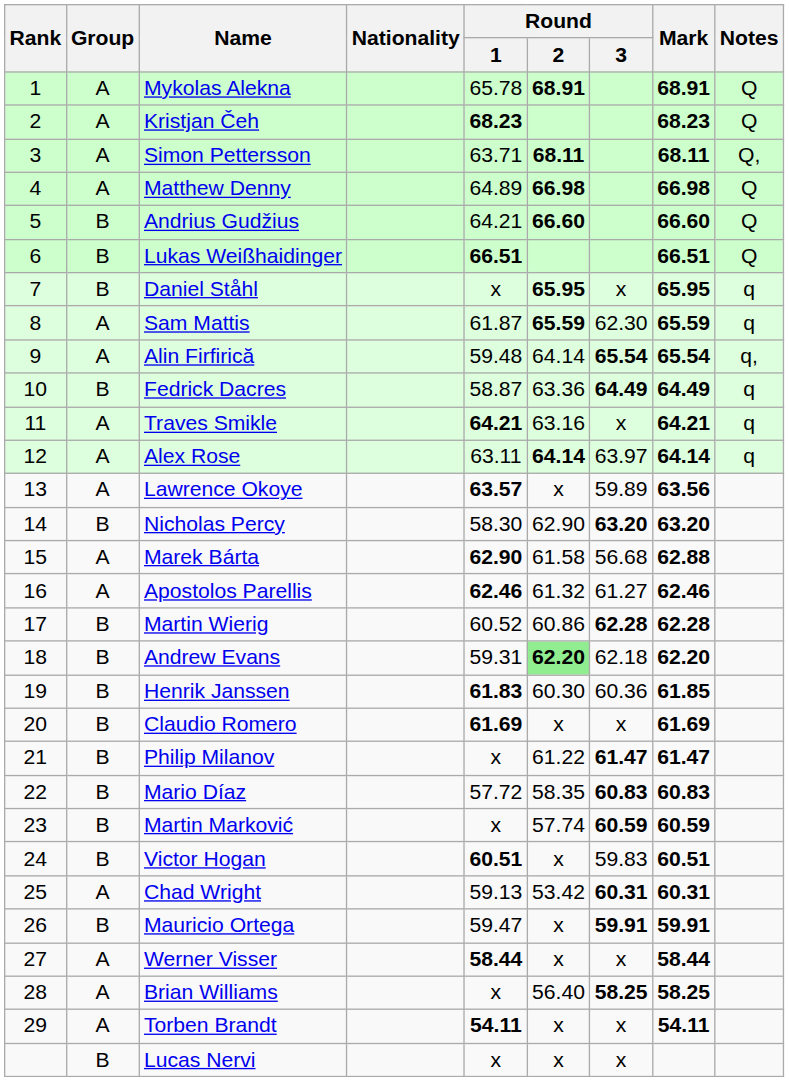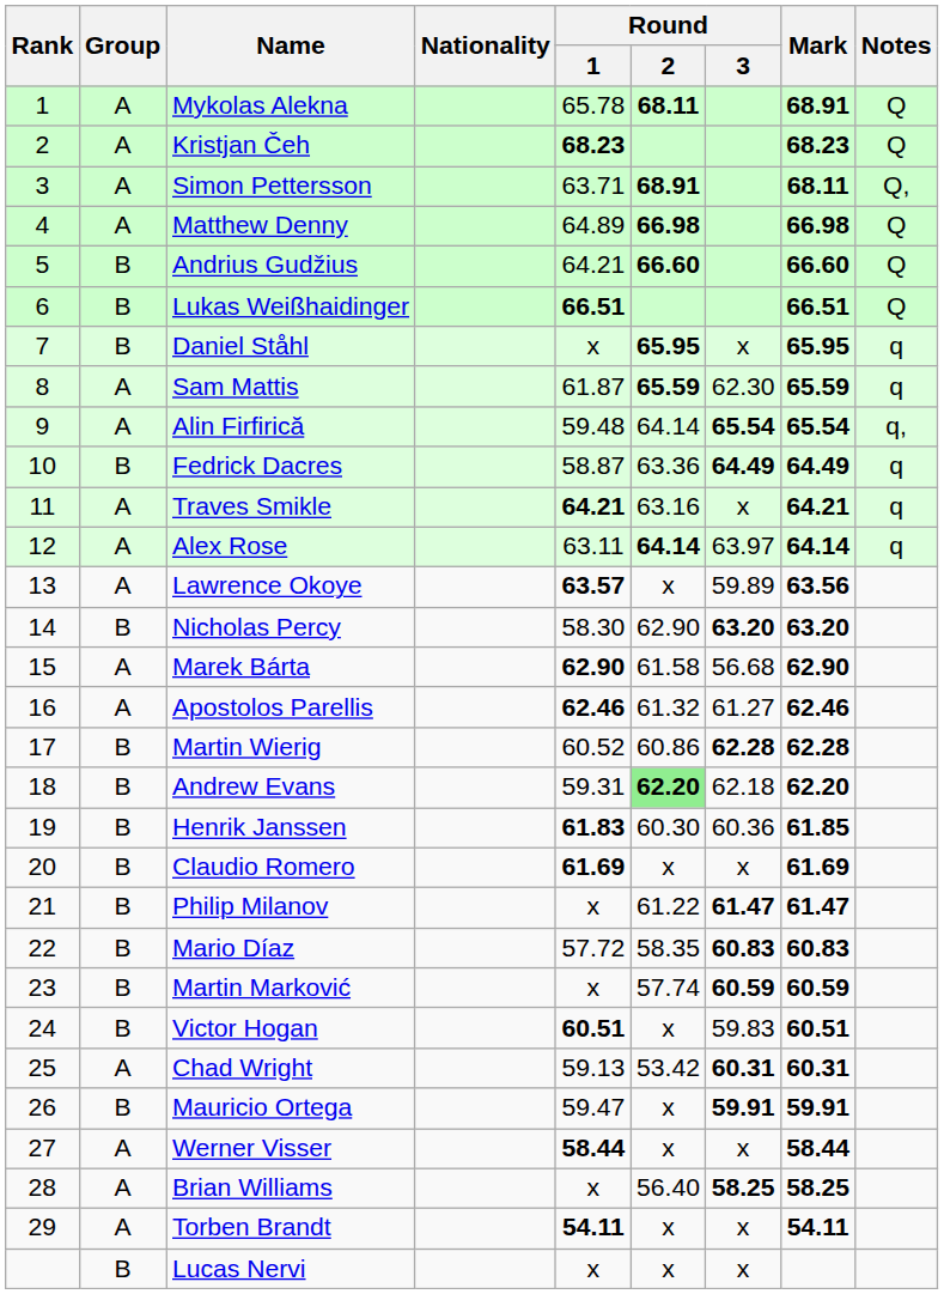 <table class="wikitable sortable" style="text-align:center">
 <tr>
 <th rowspan=2>Rank</th>
 <th rowspan=2>Group</th>
 <th rowspan=2>Name</th>
 <th rowspan=2>Nationality</th>
 <th colspan=3>Round</th>
 <th rowspan=2>Mark</th>
 <th rowspan=2>Notes</th>
 </tr>
 <tr>
 <th>1</th>
 <th>2</th>
 <th>3</th>
 </tr>
 <tr bgcolor=ccffcc>
 <td>1</td>
 <td>A</td>
 <td align=left><a href='#'>Mykolas Alekna</a></td>
 <td align=left></td>
 <td>65.78</td>
-<td><strong>68.91</strong></td>
+<td><strong>68.11</strong></td>
 <td></td>
 <td><strong>68.91</strong></td>
 <td>Q</td>
 </tr>
 <tr bgcolor=ccffcc>
 <td>2</td>
 <td>A</td>
 <td align=left><a href='#'>Kristjan Čeh</a></td>
 <td align=left></td>
 <td><strong>68.23</strong></td>
 <td></td>
 <td></td>
 <td><strong>68.23</strong></td>
 <td>Q</td>
 </tr>
 <tr bgcolor=ccffcc>
 <td>3</td>
 <td>A</td>
 <td align=left><a href='#'>Simon Pettersson</a></td>
 <td align=left></td>
 <td>63.71</td>
-<td><strong>68.11</strong></td>
+<td><strong>68.91</strong></td>
 <td></td>
 <td><strong>68.11</strong></td>
 <td>Q, </td>
 </tr>
 <tr bgcolor=ccffcc>
 <td>4</td>
 <td>A</td>
 <td align=left><a href='#'>Matthew Denny</a></td>
 <td align=left></td>
 <td>64.89</td>
 <td><strong>66.98</strong></td>
 <td></td>
 <td><strong>66.98</strong></td>
 <td>Q</td>
 </tr>
 <tr bgcolor=ccffcc>
 <td>5</td>
 <td>B</td>
 <td align=left><a href='#'>Andrius Gudžius</a></td>
 <td align=left></td>
 <td>64.21</td>
 <td><strong>66.60</strong></td>
 <td></td>
 <td><strong>66.60</strong></td>
 <td>Q</td>
 </tr>
 <tr bgcolor=ccffcc>
 <td>6</td>
 <td>B</td>
 <td align=left><a href='#'>Lukas Weißhaidinger</a></td>
 <td align=left></td>
 <td><strong>66.51</strong></td>
 <td></td>
 <td></td>
 <td><strong>66.51</strong></td>
 <td>Q</td>
 </tr>
 <tr bgcolor=ddffdd>
 <td>7</td>
 <td>B</td>
 <td align=left><a href='#'>Daniel Ståhl</a></td>
 <td align=left></td>
 <td>x</td>
 <td><strong>65.95</strong></td>
 <td>x</td>
 <td><strong>65.95</strong></td>
 <td>q</td>
 </tr>
 <tr bgcolor=ddffdd>
 <td>8</td>
 <td>A</td>
 <td align=left><a href='#'>Sam Mattis</a></td>
 <td align=left></td>
 <td>61.87</td>
 <td><strong>65.59</strong></td>
 <td>62.30</td>
 <td><strong>65.59</strong></td>
 <td>q</td>
 </tr>
 <tr bgcolor=ddffdd>
 <td>9</td>
 <td>A</td>
 <td align=left><a href='#'>Alin Firfirică</a></td>
 <td align=left></td>
 <td>59.48</td>
 <td>64.14</td>
 <td><strong>65.54</strong></td>
 <td><strong>65.54</strong></td>
 <td>q, </td>
 </tr>
 <tr bgcolor=ddffdd>
 <td>10</td>
 <td>B</td>
 <td align=left><a href='#'>Fedrick Dacres</a></td>
 <td align=left></td>
 <td>58.87</td>
 <td>63.36</td>
 <td><strong>64.49</strong></td>
 <td><strong>64.49</strong></td>
 <td>q</td>
 </tr>
 <tr bgcolor=ddffdd>
 <td>11</td>
 <td>A</td>
 <td align=left><a href='#'>Traves Smikle</a></td>
 <td align=left></td>
 <td><strong>64.21</strong></td>
 <td>63.16</td>
 <td>x</td>
 <td><strong>64.21</strong></td>
 <td>q</td>
 </tr>
 <tr bgcolor=ddffdd>
 <td>12</td>
 <td>A</td>
 <td align=left><a href='#'>Alex Rose</a></td>
 <td align=left></td>
 <td>63.11</td>
 <td><strong>64.14</strong></td>
 <td>63.97</td>
 <td><strong>64.14</strong></td>
 <td>q</td>
 </tr>
 <tr>
 <td>13</td>
 <td>A</td>
 <td align=left><a href='#'>Lawrence Okoye</a></td>
 <td align=left></td>
 <td><strong>63.57</strong></td>
 <td>x</td>
 <td>59.89</td>
 <td><strong>63.56</strong></td>
 <td></td>
 </tr>
 <tr>
 <td>14</td>
 <td>B</td>
 <td align=left><a href='#'>Nicholas Percy</a></td>
 <td align=left></td>
 <td>58.30</td>
 <td>62.90</td>
 <td><strong>63.20</strong></td>
 <td><strong>63.20</strong></td>
 <td></td>
 </tr>
 <tr>
 <td>15</td>
 <td>A</td>
 <td align=left><a href='#'>Marek Bárta</a></td>
 <td align=left></td>
 <td><strong>62.90</strong></td>
 <td>61.58</td>
 <td>56.68</td>
-<td><strong>62.88</strong></td>
+<td><strong>62.90</strong></td>
 <td></td>
 </tr>
 <tr>
 <td>16</td>
 <td>A</td>
 <td align=left><a href='#'>Apostolos Parellis</a></td>
 <td align=left></td>
 <td><strong>62.46</strong></td>
 <td>61.32</td>
 <td>61.27</td>
 <td><strong>62.46</strong></td>
 <td></td>
 </tr>
 <tr>
 <td>17</td>
 <td>B</td>
 <td align=left><a href='#'>Martin Wierig</a></td>
 <td align=left></td>
 <td>60.52</td>
 <td>60.86</td>
 <td><strong>62.28</strong></td>
 <td><strong>62.28</strong></td>
 <td></td>
 </tr>
 <tr>
 <td>18</td>
 <td>B</td>
 <td align=left><a href='#'>Andrew Evans</a></td>
 <td align=left></td>
 <td>59.31</td>
 <td style="background: lightgreen;"><strong>62.20</strong></td>
 <td>62.18</td>
 <td><strong>62.20</strong></td>
 <td></td>
 </tr>
 <tr>
 <td>19</td>
 <td>B</td>
 <td align=left><a href='#'>Henrik Janssen</a></td>
 <td align=left></td>
 <td><strong>61.83</strong></td>
 <td>60.30</td>
 <td>60.36</td>
 <td><strong>61.85</strong></td>
 <td></td>
 </tr>
 <tr>
 <td>20</td>
 <td>B</td>
 <td align=left><a href='#'>Claudio Romero</a></td>
 <td align=left></td>
 <td><strong>61.69</strong></td>
 <td>x</td>
 <td>x</td>
 <td><strong>61.69</strong></td>
 <td></td>
 </tr>
 <tr>
 <td>21</td>
 <td>B</td>
 <td align=left><a href='#'>Philip Milanov</a></td>
 <td align=left></td>
 <td>x</td>
 <td>61.22</td>
 <td><strong>61.47</strong></td>
 <td><strong>61.47</strong></td>
 <td></td>
 </tr>
 <tr>
 <td>22</td>
 <td>B</td>
 <td align=left><a href='#'>Mario Díaz</a></td>
 <td align=left></td>
 <td>57.72</td>
 <td>58.35</td>
 <td><strong>60.83</strong></td>
 <td><strong>60.83</strong></td>
 <td></td>
 </tr>
 <tr>
 <td>23</td>
 <td>B</td>
 <td align=left><a href='#'>Martin Marković</a></td>
 <td align=left></td>
 <td>x</td>
 <td>57.74</td>
 <td><strong>60.59</strong></td>
 <td><strong>60.59</strong></td>
 <td></td>
 </tr>
 <tr>
 <td>24</td>
 <td>B</td>
 <td align=left><a href='#'>Victor Hogan</a></td>
 <td align=left></td>
 <td><strong>60.51</strong></td>
 <td>x</td>
 <td>59.83</td>
 <td><strong>60.51</strong></td>
 <td></td>
 </tr>
 <tr>
 <td>25</td>
 <td>A</td>
 <td align=left><a href='#'>Chad Wright</a></td>
 <td align=left></td>
 <td>59.13</td>
 <td>53.42</td>
 <td><strong>60.31</strong></td>
 <td><strong>60.31</strong></td>
 <td></td>
 </tr>
 <tr>
 <td>26</td>
 <td>B</td>
 <td align=left><a href='#'>Mauricio Ortega</a></td>
 <td align=left></td>
 <td>59.47</td>
 <td>x</td>
 <td><strong>59.91</strong></td>
 <td><strong>59.91</strong></td>
 <td></td>
 </tr>
 <tr>
 <td>27</td>
 <td>A</td>
 <td align=left><a href='#'>Werner Visser</a></td>
 <td align=left></td>
 <td><strong>58.44</strong></td>
 <td>x</td>
 <td>x</td>
 <td><strong>58.44</strong></td>
 <td></td>
 </tr>
 <tr>
 <td>28</td>
 <td>A</td>
 <td align=left><a href='#'>Brian Williams</a></td>
 <td align=left></td>
 <td>x</td>
 <td>56.40</td>
 <td><strong>58.25</strong></td>
 <td><strong>58.25</strong></td>
 <td></td>
 </tr>
 <tr>
 <td>29</td>
 <td>A</td>
 <td align=left><a href='#'>Torben Brandt</a></td>
 <td align=left></td>
 <td><strong>54.11</strong></td>
 <td>x</td>
 <td>x</td>
 <td><strong>54.11</strong></td>
 <td></td>
 </tr>
 <tr>
 <td></td>
 <td>B</td>
 <td align=left><a href='#'>Lucas Nervi</a></td>
 <td align=left></td>
 <td>x</td>
 <td>x</td>
 <td>x</td>
 <td><strong></strong></td>
 <td></td>
 </tr>
 </table>
